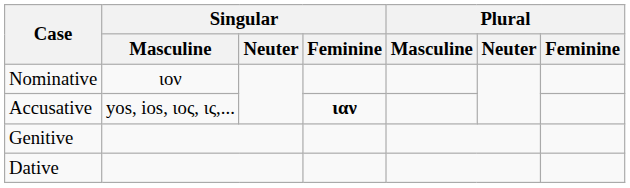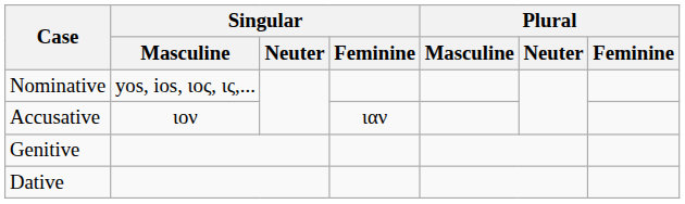 <table class="wikitable">
 <tr>
 <th rowspan="2">Case</th>
 <th colspan="3">Singular</th>
 <th colspan="3">Plural</th>
 </tr>
 <tr>
 <th>Masculine</th>
 <th>Neuter</th>
 <th>Feminine</th>
 <th>Masculine</th>
 <th>Neuter</th>
 <th>Feminine</th>
 </tr>
 <tr>
 <td>Nominative</td>
-<td align="center">ιον</td>
+<td align="center">yos, ios, ιος, ις,...</td>
 <td rowspan="2" align="center"></td>
 <td align="center"></td>
 <td></td>
 <td rowspan="2"></td>
 <td></td>
 </tr>
 <tr>
 <td>Accusative</td>
-<td align="center">yos, ios, ιος, ις,...</td>
-<td align="center"><strong>ιαν</strong></td>
+<td align="center">ιον</td>
+<td align="center">ιαν</td>
 <td align="center"></td>
 <td></td>
 </tr>
 <tr>
 <td>Genitive</td>
 <td colspan="2"></td>
 <td align="center"></td>
 <td colspan="2"></td>
 <td colspan="2"></td>
 </tr>
 <tr>
 <td>Dative</td>
 <td colspan="2"></td>
 <td></td>
 <td colspan="2" align="center"></td>
 <td colspan="2"></td>
 </tr>
 </table>
